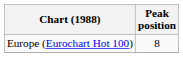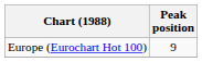 <table class="wikitable sortable">
 <tr>
 <th>Chart (1988)</th>
 <th>Peak<br>position</th>
 </tr>
 <tr>
 <td>Europe (<a href='#'>Eurochart Hot 100</a>)</td>
-<td align="center">8</td>
+<td align="center">9</td>
 </tr>
 <tr>
 </tr>
 <tr>
 </tr>
 <tr>
 </tr>
 <tr>
 </tr>
 </table>
